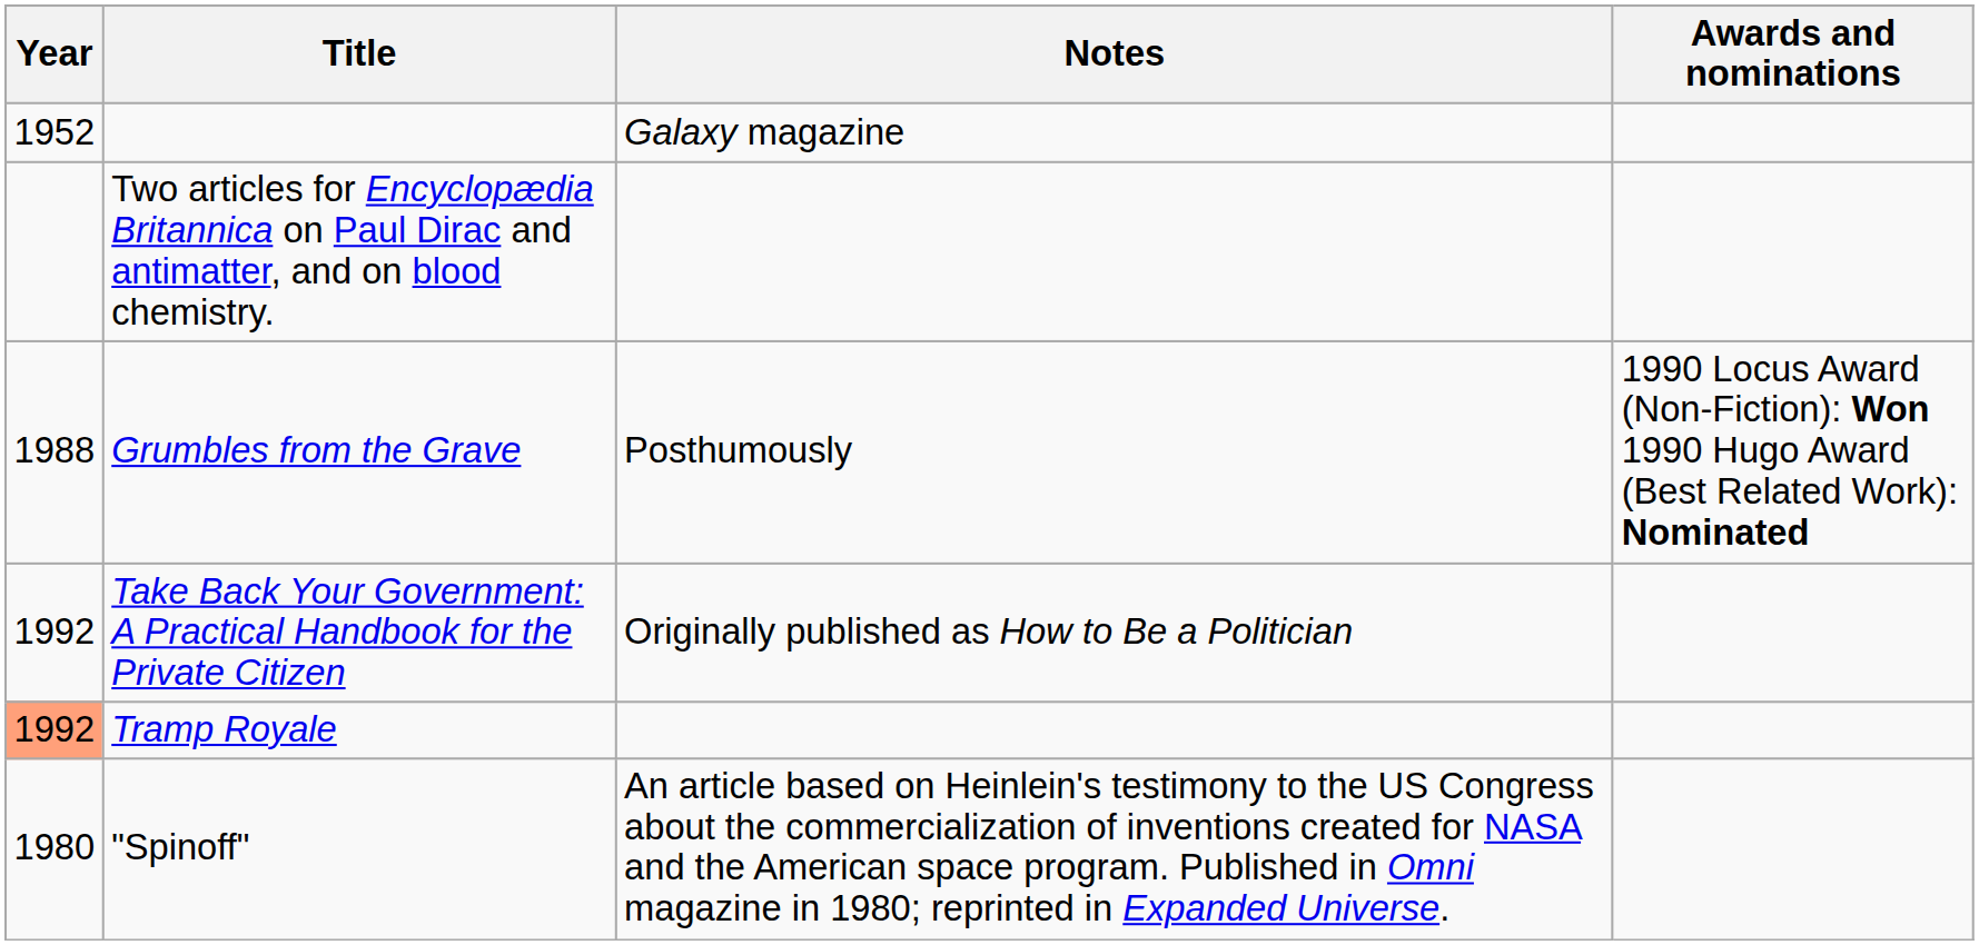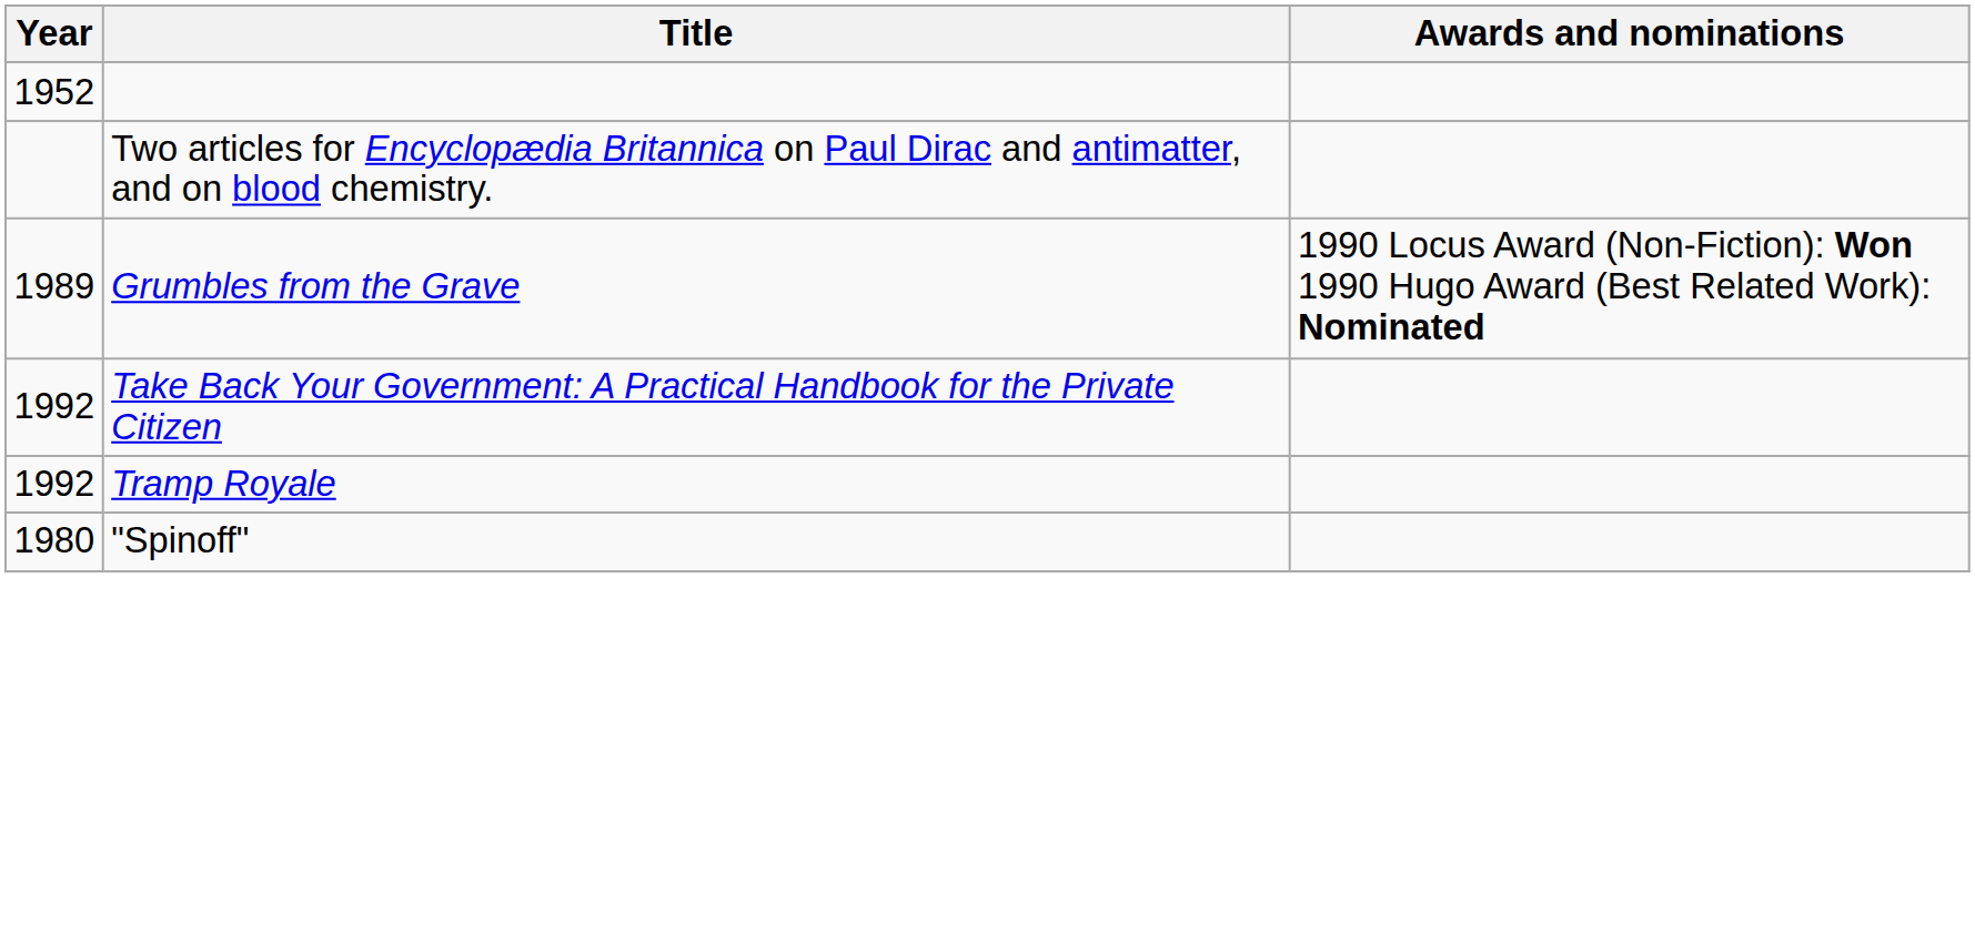 <table class="wikitable">
 <tr>
 <th>Year</th>
 <th>Title</th>
-<th>Notes</th>
 <th>Awards and nominations</th>
 </tr>
 <tr>
 <td>1952</td>
 <td></td>
-<td><em>Galaxy</em> magazine</td>
 <td></td>
 </tr>
 <tr>
 <td></td>
 <td>Two articles for <em><a href='#'>Encyclopædia Britannica</a></em> on <a href='#'>Paul Dirac</a> and <a href='#'>antimatter</a>, and on <a href='#'>blood</a> chemistry.</td>
 <td></td>
-<td></td>
 </tr>
 <tr>
-<td>1988</td>
+<td>1989</td>
 <td><em><a href='#'>Grumbles from the Grave</a></em></td>
-<td>Posthumously</td>
 <td>1990 Locus Award (Non-Fiction): <strong>Won</strong><br>1990 Hugo Award (Best Related Work): <strong>Nominated</strong></td>
 </tr>
 <tr>
 <td>1992</td>
 <td><em><a href='#'>Take Back Your Government: A Practical Handbook for the Private Citizen</a></em></td>
-<td>Originally published as <em>How to Be a Politician</em></td>
 <td></td>
 </tr>
 <tr>
-<td style="background: lightsalmon;">1992</td>
+<td>1992</td>
 <td><em><a href='#'>Tramp Royale</a></em></td>
-<td></td>
 <td></td>
 </tr>
 <tr>
 <td>1980</td>
 <td>"Spinoff"</td>
-<td>An article based on Heinlein's testimony to the US Congress about the commercialization of inventions created for <a href='#'>NASA</a> and the American space program. Published in <em><a href='#'>Omni</a></em> magazine in 1980; reprinted in <em><a href='#'>Expanded Universe</a></em>.</td>
 <td></td>
 </tr>
 </table>
